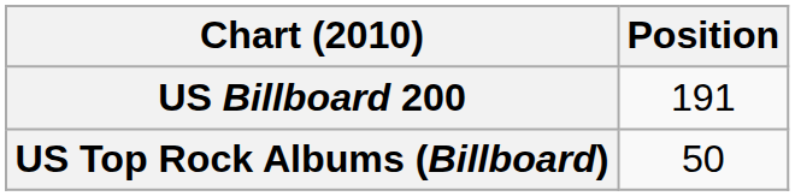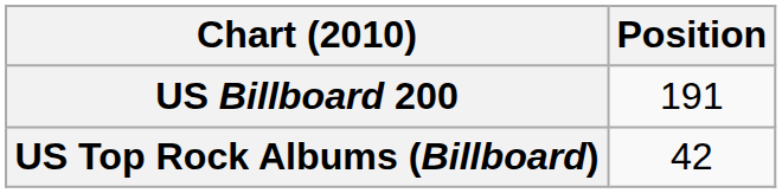 <table class="wikitable sortable plainrowheaders" style="text-align:center">
 <tr>
 <th scope="col">Chart (2010)</th>
 <th scope="col">Position</th>
 </tr>
 <tr>
 <th scope="row">US <em>Billboard</em> 200</th>
 <td>191</td>
 </tr>
 <tr>
 <th scope="row">US Top Rock Albums (<em>Billboard</em>)</th>
-<td>50</td>
+<td>42</td>
 </tr>
 </table>
